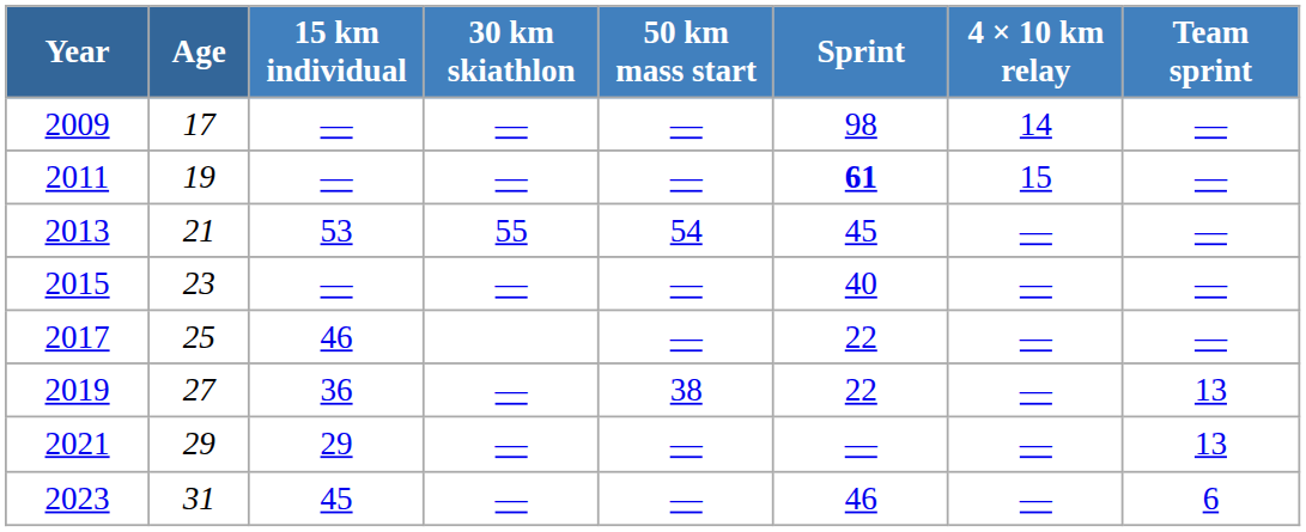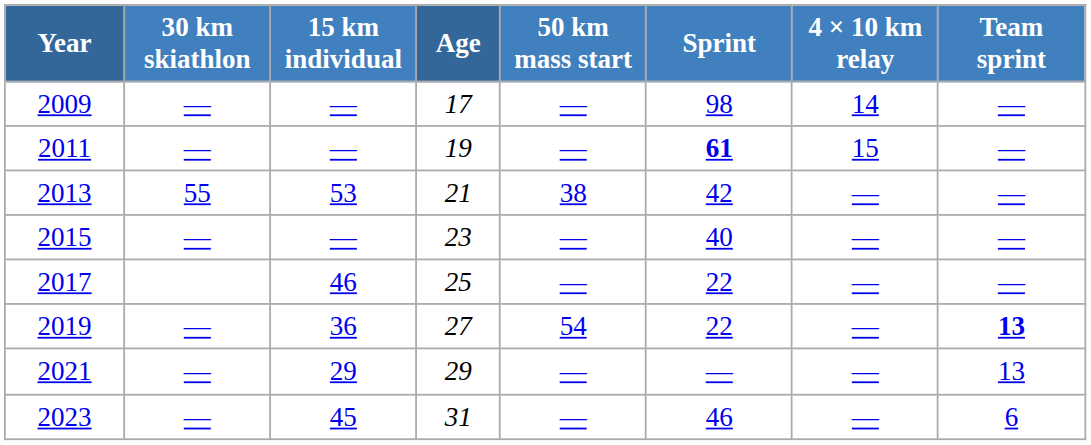 <table class="wikitable" style="font-size:95%; text-align:center; border:grey solid 1px; border-collapse:collapse; background:#ffffff;">
 <tr>
 <th style="background-color:#369; color:white; width:60px;"> Year </th>
+<th style="background-color:#4180be; color:white; width:75px;"> 30 km <br> skiathlon </th>
+<th style="background-color:#4180be; color:white; width:75px;"> 15 km <br> individual </th>
 <th style="background-color:#369; color:white; width:40px;"> Age </th>
-<th style="background-color:#4180be; color:white; width:75px;"> 15 km <br> individual </th>
-<th style="background-color:#4180be; color:white; width:75px;"> 30 km <br> skiathlon </th>
 <th style="background-color:#4180be; color:white; width:75px;"> 50 km <br> mass start </th>
 <th style="background-color:#4180be; color:white; width:75px;"> Sprint </th>
 <th style="background-color:#4180be; color:white; width:75px;"> 4 × 10 km <br> relay </th>
 <th style="background-color:#4180be; color:white; width:75px;"> Team <br> sprint </th>
 </tr>
 <tr>
 <td><a href='#'>2009</a></td>
-<td><em>17</em></td>
 <td><a href='#'>—</a></td>
 <td><a href='#'>—</a></td>
+<td><em>17</em></td>
 <td><a href='#'>—</a></td>
 <td><a href='#'>98</a></td>
 <td><a href='#'>14</a></td>
 <td><a href='#'>—</a></td>
 </tr>
 <tr>
 <td><a href='#'>2011</a></td>
-<td><em>19</em></td>
 <td><a href='#'>—</a></td>
 <td><a href='#'>—</a></td>
+<td><em>19</em></td>
 <td><a href='#'>—</a></td>
 <td><strong><a href='#'>61</a></strong></td>
 <td><a href='#'>15</a></td>
 <td><a href='#'>—</a></td>
 </tr>
 <tr>
 <td><a href='#'>2013</a></td>
+<td><a href='#'>55</a></td>
+<td><a href='#'>53</a></td>
 <td><em>21</em></td>
-<td><a href='#'>53</a></td>
-<td><a href='#'>55</a></td>
-<td><a href='#'>54</a></td>
-<td><a href='#'>45</a></td>
+<td><a href='#'>38</a></td>
+<td><a href='#'>42</a></td>
 <td><a href='#'>—</a></td>
 <td><a href='#'>—</a></td>
 </tr>
 <tr>
 <td><a href='#'>2015</a></td>
-<td><em>23</em></td>
 <td><a href='#'>—</a></td>
 <td><a href='#'>—</a></td>
+<td><em>23</em></td>
 <td><a href='#'>—</a></td>
 <td><a href='#'>40</a></td>
 <td><a href='#'>—</a></td>
 <td><a href='#'>—</a></td>
 </tr>
 <tr>
 <td><a href='#'>2017</a></td>
+<td><a href='#'></a></td>
+<td><a href='#'>46</a></td>
 <td><em>25</em></td>
-<td><a href='#'>46</a></td>
-<td><a href='#'></a></td>
 <td><a href='#'>—</a></td>
 <td><a href='#'>22</a></td>
 <td><a href='#'>—</a></td>
 <td><a href='#'>—</a></td>
 </tr>
 <tr>
 <td><a href='#'>2019</a></td>
+<td><a href='#'>—</a></td>
+<td><a href='#'>36</a></td>
 <td><em>27</em></td>
-<td><a href='#'>36</a></td>
-<td><a href='#'>—</a></td>
-<td><a href='#'>38</a></td>
+<td><a href='#'>54</a></td>
 <td><a href='#'>22</a></td>
 <td><a href='#'>—</a></td>
-<td><a href='#'>13</a></td>
+<td><strong><a href='#'>13</a></strong></td>
 </tr>
 <tr>
 <td><a href='#'>2021</a></td>
+<td><a href='#'>—</a></td>
+<td><a href='#'>29</a></td>
 <td><em>29</em></td>
-<td><a href='#'>29</a></td>
-<td><a href='#'>—</a></td>
 <td><a href='#'>—</a></td>
 <td><a href='#'>—</a></td>
 <td><a href='#'>—</a></td>
 <td><a href='#'>13</a></td>
 </tr>
 <tr>
 <td><a href='#'>2023</a></td>
+<td><a href='#'>—</a></td>
+<td><a href='#'>45</a></td>
 <td><em>31</em></td>
-<td><a href='#'>45</a></td>
-<td><a href='#'>—</a></td>
 <td><a href='#'>—</a></td>
 <td><a href='#'>46</a></td>
 <td><a href='#'>—</a></td>
 <td><a href='#'>6</a></td>
 </tr>
 </table>
